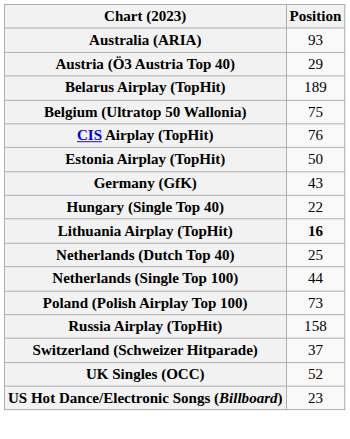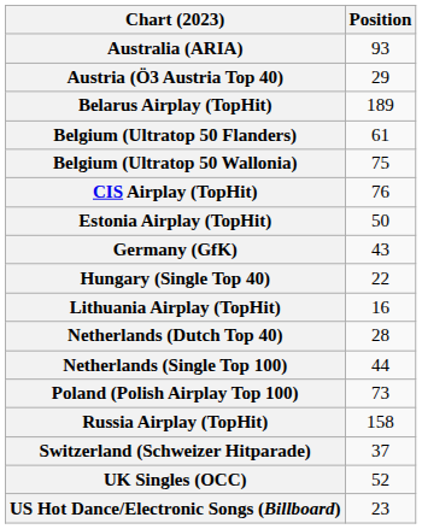 <table class="wikitable sortable plainrowheaders" style="text-align:center">
 <tr>
 <th scope="col">Chart (2023)</th>
 <th scope="col">Position</th>
 </tr>
 <tr>
 <th scope="row">Australia (ARIA)</th>
 <td>93</td>
 </tr>
 <tr>
 <th scope="row">Austria (Ö3 Austria Top 40)</th>
 <td>29</td>
 </tr>
 <tr>
 <th scope="row">Belarus Airplay (TopHit)</th>
 <td>189</td>
+</tr>
+<tr>
+<th scope="row">Belgium (Ultratop 50 Flanders)</th>
+<td>61</td>
 </tr>
 <tr>
 <th scope="row">Belgium (Ultratop 50 Wallonia)</th>
 <td>75</td>
 </tr>
 <tr>
 <th scope="row"><a href='#'>CIS</a> Airplay (TopHit)</th>
 <td>76</td>
 </tr>
 <tr>
 <th scope="row">Estonia Airplay (TopHit)</th>
 <td>50</td>
 </tr>
 <tr>
 <th scope="row">Germany (GfK)</th>
 <td>43</td>
 </tr>
 <tr>
 <th scope="row">Hungary (Single Top 40)</th>
 <td>22</td>
 </tr>
 <tr>
 <th scope="row">Lithuania Airplay (TopHit)</th>
-<td><strong>16</strong></td>
+<td>16</td>
 </tr>
 <tr>
 <th scope="row">Netherlands (Dutch Top 40)</th>
-<td>25</td>
+<td>28</td>
 </tr>
 <tr>
 <th scope="row">Netherlands (Single Top 100)</th>
 <td>44</td>
 </tr>
 <tr>
 <th scope="row">Poland (Polish Airplay Top 100)</th>
 <td>73</td>
 </tr>
 <tr>
 <th scope="row">Russia Airplay (TopHit)</th>
 <td>158</td>
 </tr>
 <tr>
 <th scope="row">Switzerland (Schweizer Hitparade)</th>
 <td>37</td>
 </tr>
 <tr>
 <th scope="row">UK Singles (OCC)</th>
 <td>52</td>
 </tr>
 <tr>
 <th scope="row">US Hot Dance/Electronic Songs (<em>Billboard</em>)</th>
 <td>23</td>
 </tr>
 </table>
